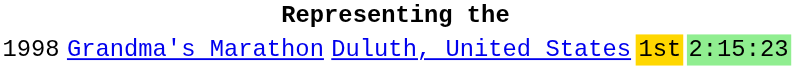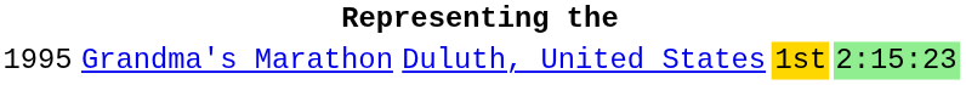 <table>
 <tr>
 <th colspan="5">Representing the </th>
 </tr>
 <tr>
-<td>1998</td>
+<td>1995</td>
 <td><a href='#'>Grandma's Marathon</a></td>
 <td><a href='#'>Duluth, United States</a></td>
 <td bgcolor="gold">1st</td>
 <td style="background: lightgreen;">2:15:23</td>
 </tr>
 </table>
